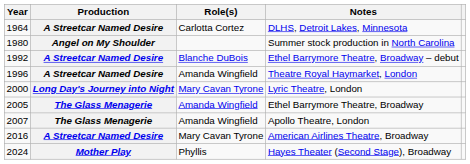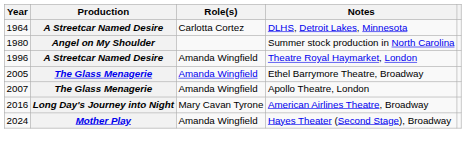 <table class="wikitable plainrowheaders sortable">
 <tr>
 <th scope="col">Year</th>
 <th scope="col">Production</th>
 <th scope="col">Role(s)</th>
 <th scope="col">Notes</th>
 <th scope="col" class="unsortable"></th>
 </tr>
 <tr>
 <td>1964</td>
 <th scope="row"><em>A Streetcar Named Desire</em></th>
 <td>Carlotta Cortez</td>
 <td><a href='#'>DLHS</a>, <a href='#'>Detroit Lakes</a>, <a href='#'>Minnesota</a></td>
 <td align=center></td>
 </tr>
 <tr>
 <td>1980</td>
 <th scope="row"><em>Angel on My Shoulder</em></th>
 <td></td>
 <td>Summer stock production in <a href='#'>North Carolina</a></td>
 <td align=center></td>
 </tr>
 <tr>
-<td>1992</td>
-<th scope="row"><em><a href='#'>A Streetcar Named Desire</a></em></th>
-<td><a href='#'>Blanche DuBois</a></td>
-<td><a href='#'>Ethel Barrymore Theatre</a>, <a href='#'>Broadway</a> – debut</td>
-<td align=center></td>
-</tr>
-<tr>
 <td>1996</td>
 <th scope="row"><em>A Streetcar Named Desire</em></th>
 <td>Amanda Wingfield</td>
 <td><a href='#'>Theatre Royal Haymarket</a>, <a href='#'>London</a></td>
-<td align=center></td>
-</tr>
-<tr>
-<td>2000</td>
-<th scope="row"><em><a href='#'>Long Day's Journey into Night</a></em></th>
-<td><a href='#'>Mary Cavan Tyrone</a></td>
-<td><a href='#'>Lyric Theatre</a>, London</td>
 <td align=center></td>
 </tr>
 <tr>
 <td>2005</td>
 <th scope="row"><em><a href='#'>The Glass Menagerie</a></em></th>
 <td><a href='#'>Amanda Wingfield</a></td>
 <td>Ethel Barrymore Theatre, Broadway</td>
 <td align=center></td>
 </tr>
 <tr>
 <td>2007</td>
 <th scope="row"><em>The Glass Menagerie</em></th>
 <td>Amanda Wingfield</td>
 <td>Apollo Theatre, London</td>
 <td></td>
 </tr>
 <tr>
 <td>2016</td>
-<th scope="row"><em><a href='#'>A Streetcar Named Desire</a></em></th>
+<th scope="row"><em>Long Day's Journey into Night</em></th>
 <td>Mary Cavan Tyrone</td>
 <td><a href='#'>American Airlines Theatre</a>, Broadway</td>
 <td align=center></td>
 </tr>
 <tr>
 <td>2024</td>
 <th scope="row"><em><a href='#'>Mother Play</a></em></th>
-<td>Phyllis</td>
+<td>Amanda Wingfield</td>
 <td><a href='#'>Hayes Theater</a> (<a href='#'>Second Stage</a>), Broadway</td>
 <td align=center></td>
 </tr>
 </table>
